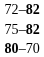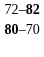 <table style="text-align:center">
 <tr>
 <th width=200></th>
 <th width=100></th>
 <th width=200></th>
 </tr>
 <tr>
 <td align=right></td>
 <td>72–<strong>82</strong></td>
 <td align=left><strong></strong></td>
 </tr>
 <tr>
-<td align=right></td>
-<td>75–<strong>82</strong></td>
-<td align=left><strong></strong></td>
-</tr>
-<tr>
 <td align=right><strong></strong></td>
 <td><strong>80</strong>–70</td>
 <td align=left></td>
 </tr>
 </table>
